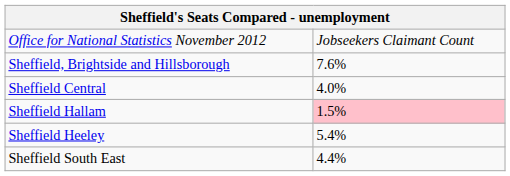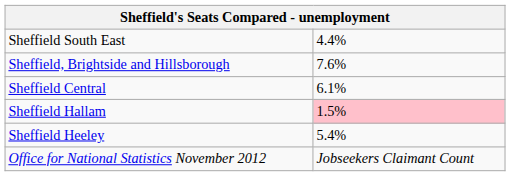 <table class="wikitable" id="toc" style="float: right; margin-left: 1em; width: 40%; font-size: 90%;" cellspacing="5">
 <tr>
 <th colspan="2"><strong>Sheffield's Seats Compared - unemployment</strong></th>
 </tr>
 <tr>
-<td><em><a href='#'>Office for National Statistics</a> November 2012</em></td>
-<td><em>Jobseekers Claimant Count</em></td>
+<td>Sheffield South East</td>
+<td>4.4%</td>
 </tr>
 <tr>
 <td><a href='#'>Sheffield, Brightside and Hillsborough</a></td>
 <td>7.6%</td>
 </tr>
 <tr>
 <td><a href='#'>Sheffield Central</a></td>
-<td>4.0%</td>
+<td>6.1%</td>
 </tr>
 <tr>
 <td><a href='#'>Sheffield Hallam</a></td>
 <td style="background: pink;">1.5%</td>
 </tr>
 <tr>
 <td><a href='#'>Sheffield Heeley</a></td>
 <td>5.4%</td>
 </tr>
 <tr>
-<td>Sheffield South East</td>
-<td>4.4%</td>
+<td><em><a href='#'>Office for National Statistics</a> November 2012</em></td>
+<td><em>Jobseekers Claimant Count</em></td>
 </tr>
 </table>
